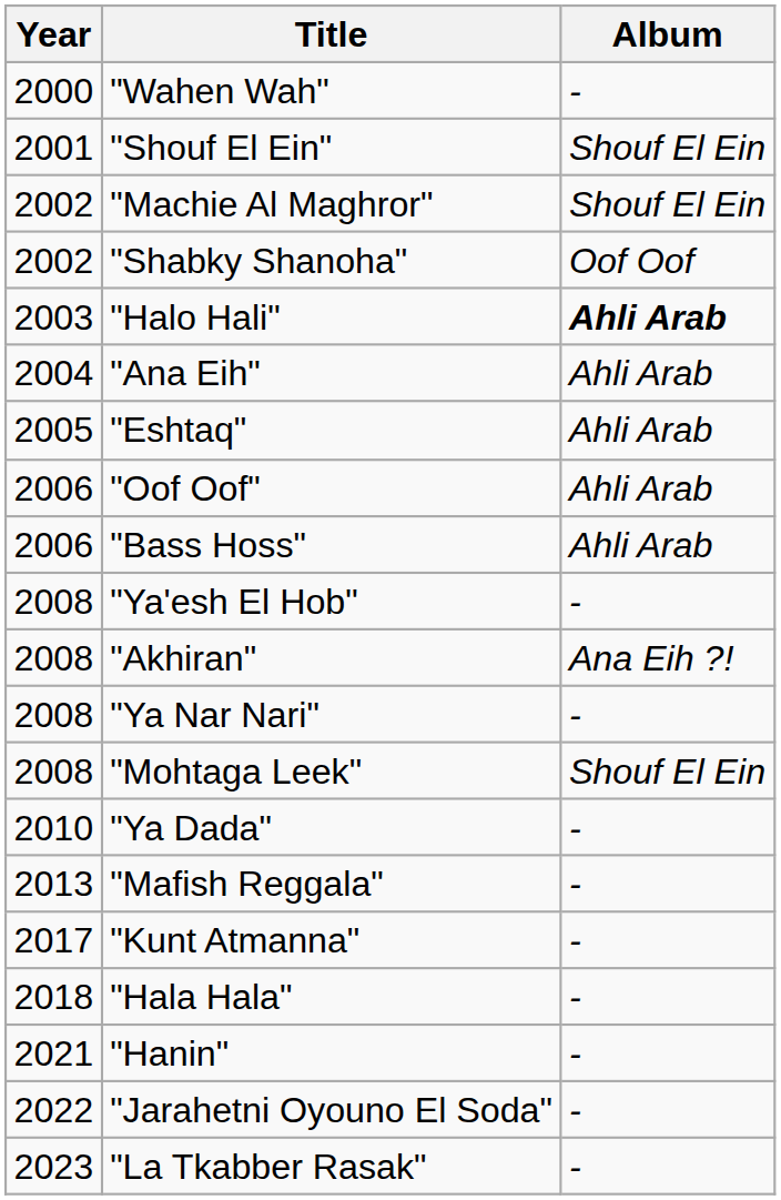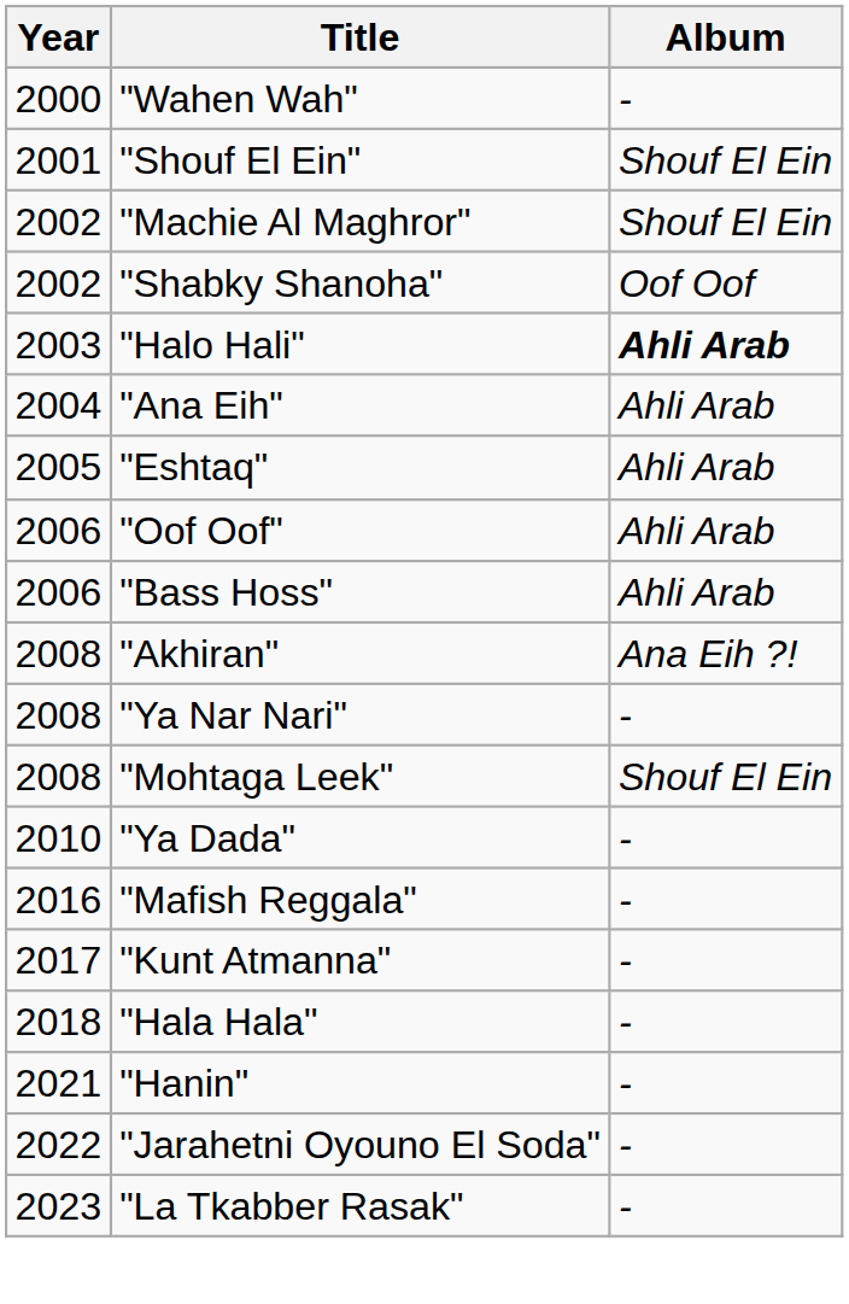 <table class="wikitable" style="font-size: 95%;">
 <tr>
 <th>Year</th>
 <th>Title</th>
 <th>Album</th>
 </tr>
 <tr>
 <td>2000</td>
 <td>"Wahen Wah"</td>
 <td><em>-</em></td>
 </tr>
 <tr>
 <td>2001</td>
 <td>"Shouf El Ein"</td>
 <td><em>Shouf El Ein</em></td>
 </tr>
 <tr>
 <td>2002</td>
 <td>"Machie Al Maghror"</td>
 <td><em>Shouf El Ein</em></td>
 </tr>
 <tr>
 <td>2002</td>
 <td>"Shabky Shanoha"</td>
 <td><em>Oof Oof</em></td>
 </tr>
 <tr>
 <td>2003</td>
 <td>"Halo Hali"</td>
 <td><strong><em>Ahli Arab</em></strong></td>
 </tr>
 <tr>
 <td>2004</td>
 <td>"Ana Eih"</td>
 <td><em>Ahli Arab</em></td>
 </tr>
 <tr>
 <td>2005</td>
 <td>"Eshtaq"</td>
 <td><em>Ahli Arab</em></td>
 </tr>
 <tr>
 <td>2006</td>
 <td>"Oof Oof"</td>
 <td><em>Ahli Arab</em></td>
 </tr>
 <tr>
 <td>2006</td>
 <td>"Bass Hoss"</td>
 <td><em>Ahli Arab</em></td>
 </tr>
 <tr>
 <td>2008</td>
-<td>"Ya'esh El Hob"</td>
-<td><em>-</em></td>
-</tr>
-<tr>
-<td>2008</td>
 <td>"Akhiran"</td>
 <td><em>Ana Eih ?!</em></td>
 </tr>
 <tr>
 <td>2008</td>
 <td>"Ya Nar Nari"</td>
 <td><em>-</em></td>
 </tr>
 <tr>
 <td>2008</td>
 <td>"Mohtaga Leek"</td>
 <td><em>Shouf El Ein</em></td>
 </tr>
 <tr>
 <td>2010</td>
 <td>"Ya Dada"</td>
 <td><em>-</em></td>
 </tr>
 <tr>
-<td>2013</td>
+<td>2016</td>
 <td>"Mafish Reggala"</td>
 <td><em>-</em></td>
 </tr>
 <tr>
 <td>2017</td>
 <td>"Kunt Atmanna"</td>
 <td><em>-</em></td>
 </tr>
 <tr>
 <td>2018</td>
 <td>"Hala Hala"</td>
 <td><em>-</em></td>
 </tr>
 <tr>
 <td>2021</td>
 <td>"Hanin"</td>
 <td><em>-</em></td>
 </tr>
 <tr>
 <td>2022</td>
 <td>"Jarahetni Oyouno El Soda"</td>
 <td><em>-</em></td>
 </tr>
 <tr>
 <td>2023</td>
 <td>"La Tkabber Rasak"</td>
 <td><em>-</em></td>
 </tr>
 </table>
